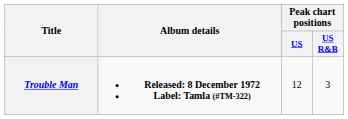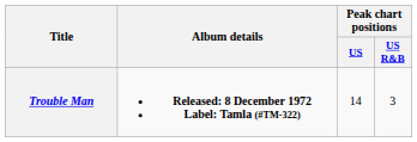 <table class="wikitable plainrowheaders" style="text-align:center;">
 <tr>
 <th scope="col" rowspan="2" style="width:9em;">Title</th>
 <th scope="col" rowspan="2" style="width:18em;">Album details</th>
 <th scope="col" colspan="2">Peak chart positions</th>
 </tr>
 <tr>
 <th style="width:3em;font-size:90%;"><a href='#'>US</a><br></th>
 <th style="width:3em;font-size:90%;"><a href='#'>US<br>R&B</a><br></th>
 </tr>
 <tr>
 <th scope="row"><em><a href='#'>Trouble Man</a></em></th>
 <td><strong><br><ul><li>Released: 8 December 1972</li><li>Label: Tamla <small>(#TM-322)</small></li></ul></strong></td>
-<td>12</td>
+<td>14</td>
 <td>3</td>
 </tr>
 </table>
